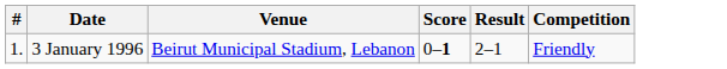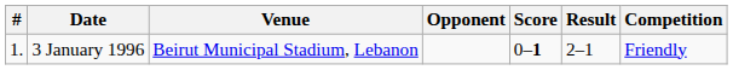 <table class="wikitable" align=center>
 <tr>
 <th>#</th>
 <th>Date</th>
 <th>Venue</th>
+<th>Opponent</th>
 <th>Score</th>
 <th>Result</th>
 <th>Competition</th>
 </tr>
 <tr>
 <td>1.</td>
 <td>3 January 1996</td>
 <td><a href='#'>Beirut Municipal Stadium</a>, <a href='#'>Lebanon</a></td>
+<td></td>
 <td>0–<strong>1</strong></td>
 <td>2–1</td>
 <td><a href='#'>Friendly</a></td>
 </tr>
 </table>
